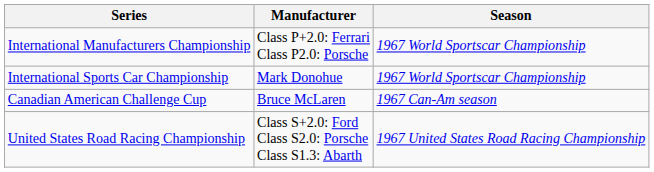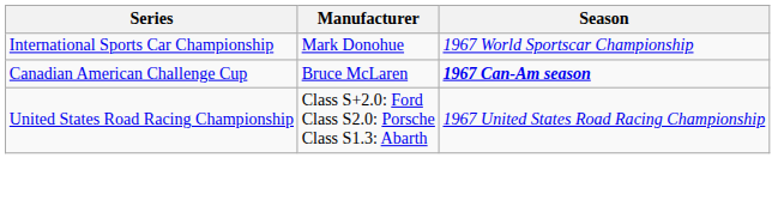 <table class="wikitable" style="font-size: 87%;">
 <tr>
 <th>Series</th>
 <th>Manufacturer</th>
 <th>Season</th>
-</tr>
-<tr>
-<td><a href='#'>International Manufacturers Championship</a></td>
-<td>Class P+2.0:  <a href='#'>Ferrari</a><br> Class P2.0:  <a href='#'>Porsche</a></td>
-<td><em><a href='#'>1967 World Sportscar Championship</a></em></td>
 </tr>
 <tr>
 <td><a href='#'>International Sports Car Championship</a></td>
 <td> <a href='#'>Mark Donohue</a></td>
 <td><em><a href='#'>1967 World Sportscar Championship</a></em></td>
 </tr>
 <tr>
 <td><a href='#'>Canadian American Challenge Cup</a></td>
 <td> <a href='#'>Bruce McLaren</a></td>
-<td><em><a href='#'>1967 Can-Am season</a></em></td>
+<td><strong><em><a href='#'>1967 Can-Am season</a></em></strong></td>
 </tr>
 <tr>
 <td><a href='#'>United States Road Racing Championship</a></td>
 <td>Class S+2.0:  <a href='#'>Ford</a><br> Class S2.0:  <a href='#'>Porsche</a><br> Class S1.3:  <a href='#'>Abarth</a></td>
 <td><em><a href='#'>1967 United States Road Racing Championship</a></em></td>
 </tr>
 </table>
